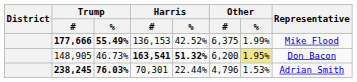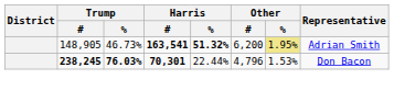 <table class="wikitable">
 <tr>
 <th rowspan="2">District</th>
 <th colspan="2">Trump</th>
 <th colspan="2">Harris</th>
 <th colspan="2">Other</th>
 <th rowspan="2">Representative</th>
 </tr>
 <tr>
 <th>#</th>
 <th>%</th>
 <th>#</th>
 <th>%</th>
 <th>#</th>
 <th>%</th>
 </tr>
 <tr align="center">
 <th></th>
-<td><strong>177,666</strong></td>
-<td><strong>55.49%</strong></td>
-<td>136,153</td>
-<td>42.52%</td>
-<td>6,375</td>
-<td>1.99%</td>
-<td><a href='#'>Mike Flood</a></td>
-</tr>
-<tr align="center">
-<th></th>
 <td>148,905</td>
 <td>46.73%</td>
 <td><strong>163,541</strong></td>
 <td><strong>51.32%</strong></td>
 <td>6,200</td>
 <td style="background: khaki;">1.95%</td>
-<td><a href='#'>Don Bacon</a></td>
+<td><a href='#'>Adrian Smith</a></td>
 </tr>
 <tr align="center">
 <th></th>
 <td><strong>238,245</strong></td>
 <td><strong>76.03%</strong></td>
-<td>70,301</td>
+<td><strong>70,301</strong></td>
 <td>22.44%</td>
 <td>4,796</td>
 <td>1.53%</td>
-<td><a href='#'>Adrian Smith</a></td>
+<td><a href='#'>Don Bacon</a></td>
 </tr>
 </table>
